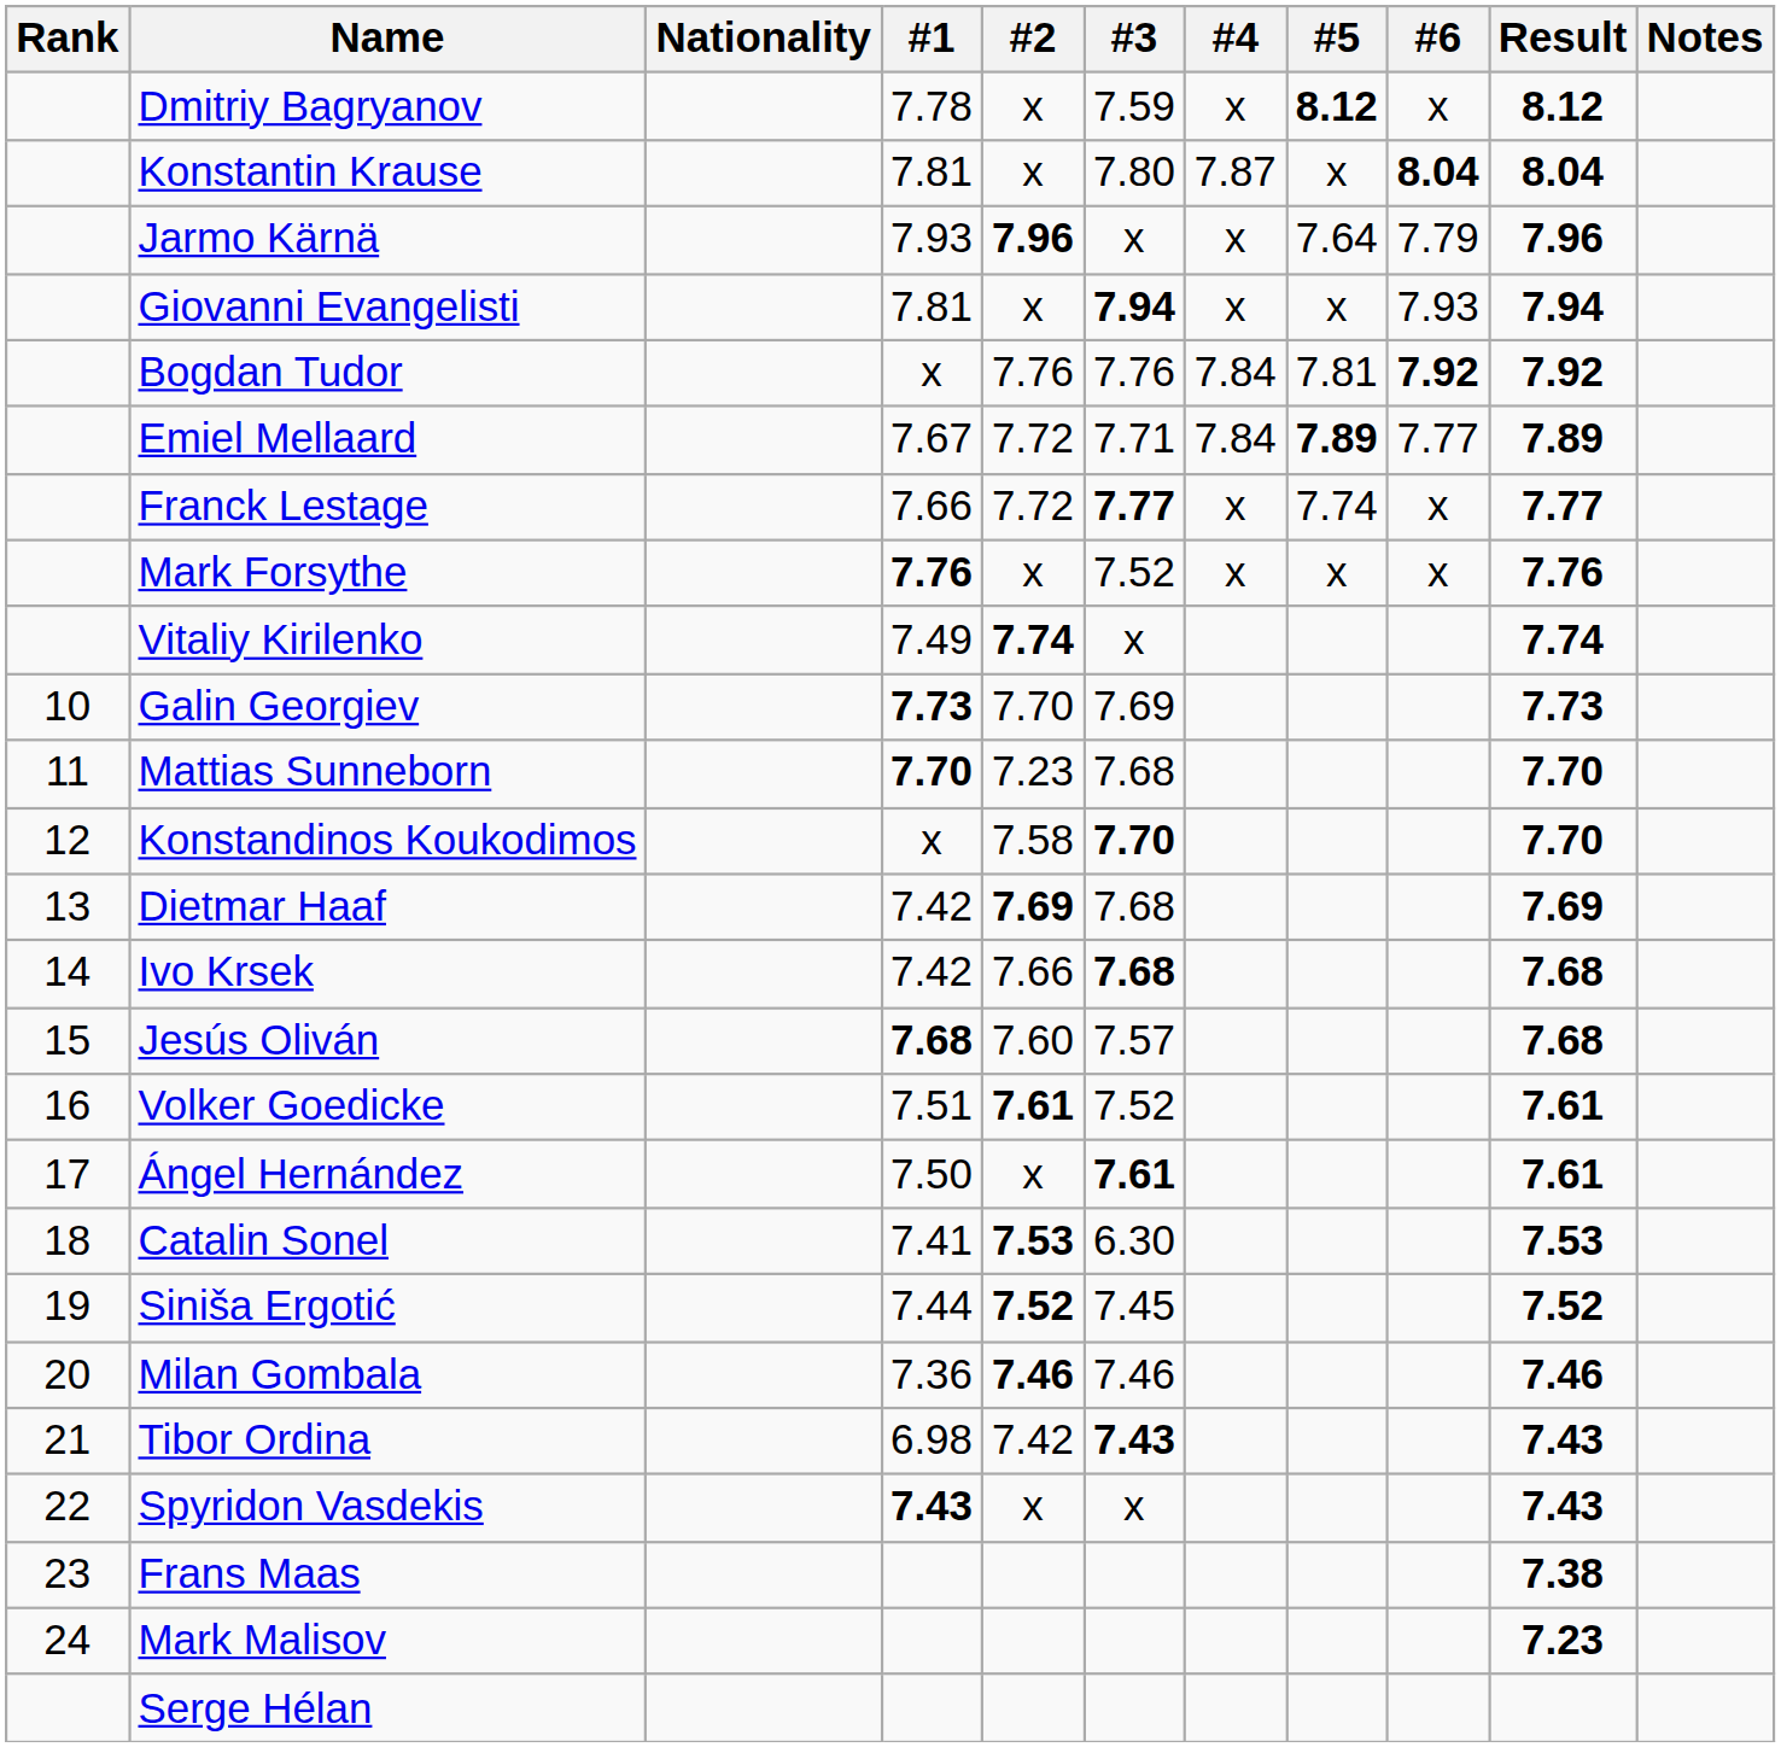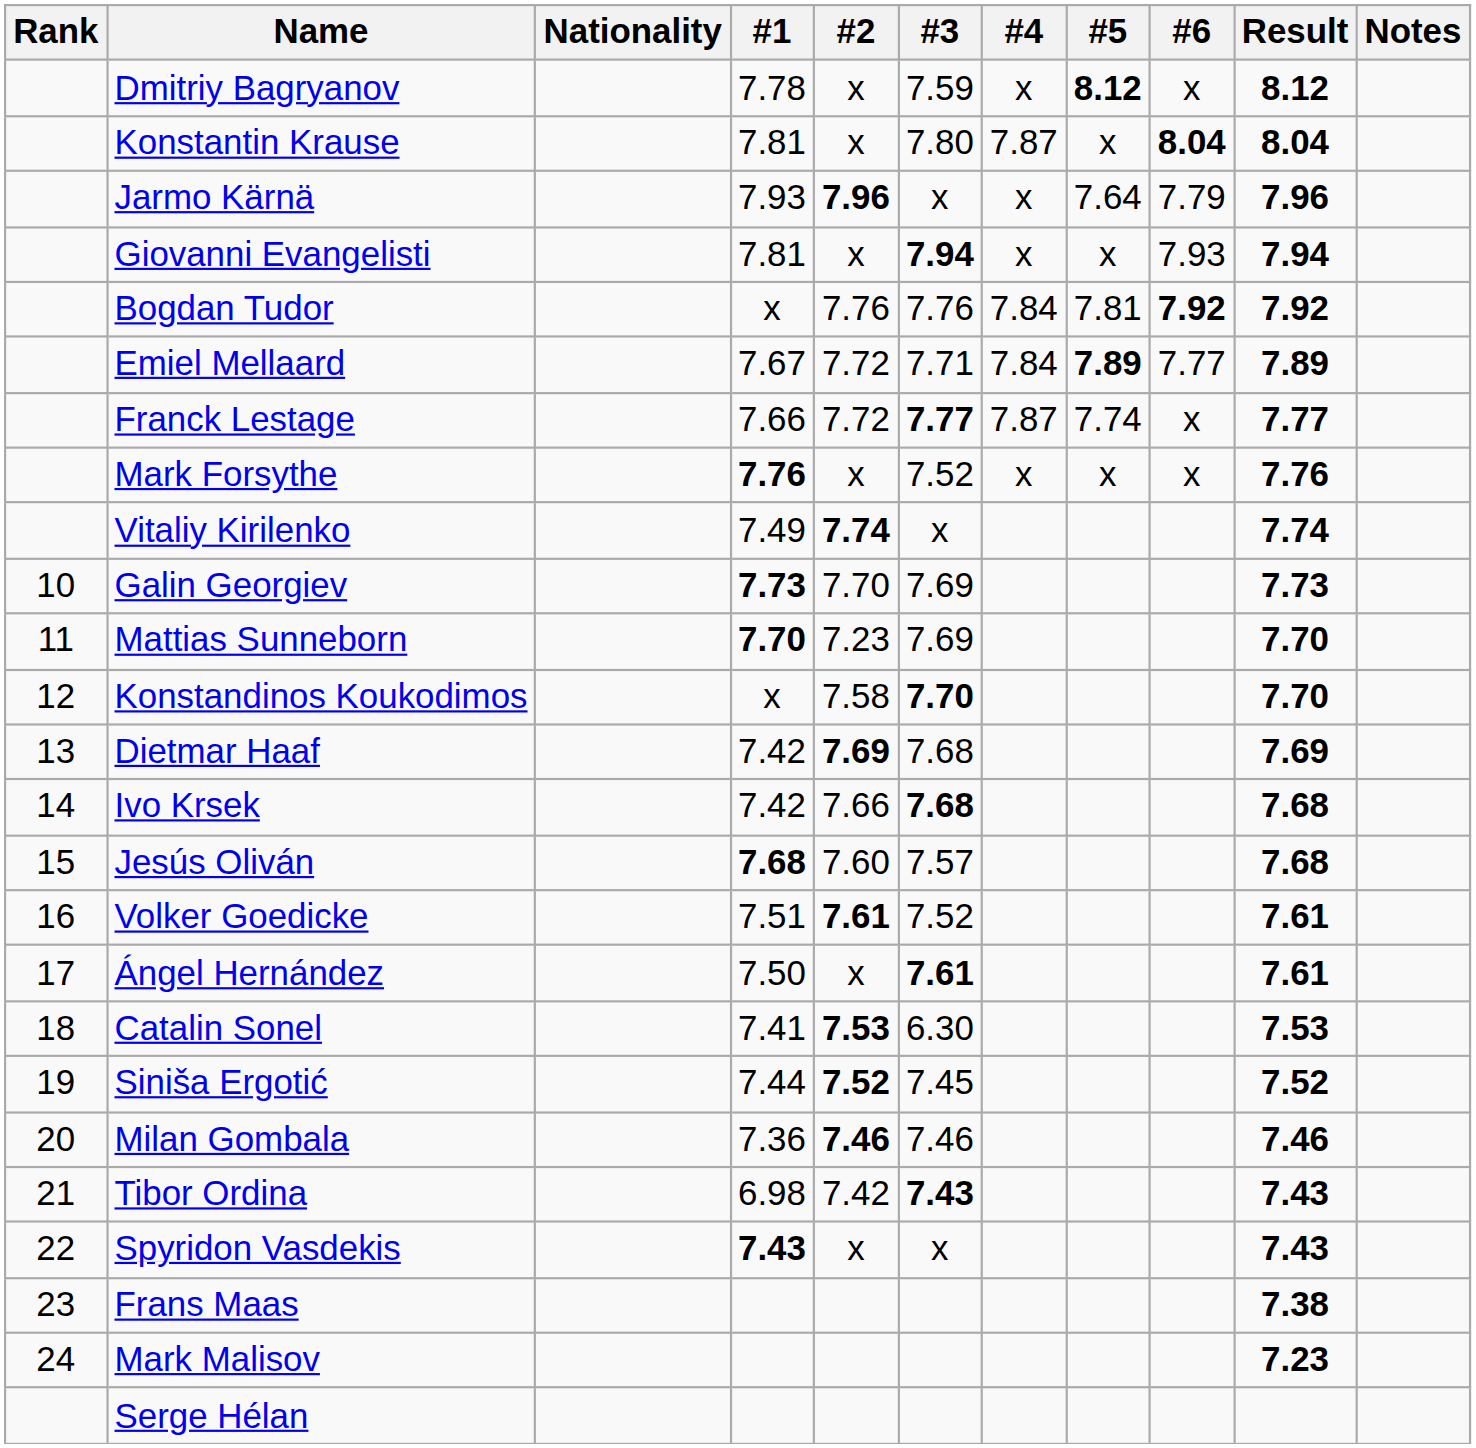 <table class="wikitable sortable" style="text-align:center">
 <tr>
 <th>Rank</th>
 <th>Name</th>
 <th>Nationality</th>
 <th>#1</th>
 <th>#2</th>
 <th>#3</th>
 <th>#4</th>
 <th>#5</th>
 <th>#6</th>
 <th>Result</th>
 <th>Notes</th>
 </tr>
 <tr>
 <td></td>
 <td align="left"><a href='#'>Dmitriy Bagryanov</a></td>
 <td align=left></td>
 <td>7.78</td>
 <td>x</td>
 <td>7.59</td>
 <td>x</td>
 <td><strong>8.12</strong></td>
 <td>x</td>
 <td><strong>8.12</strong></td>
 <td></td>
 </tr>
 <tr>
 <td></td>
 <td align="left"><a href='#'>Konstantin Krause</a></td>
 <td align=left></td>
 <td>7.81</td>
 <td>x</td>
 <td>7.80</td>
 <td>7.87</td>
 <td>x</td>
 <td><strong>8.04</strong></td>
 <td><strong>8.04</strong></td>
 <td></td>
 </tr>
 <tr>
 <td></td>
 <td align="left"><a href='#'>Jarmo Kärnä</a></td>
 <td align=left></td>
 <td>7.93</td>
 <td><strong>7.96</strong></td>
 <td>x</td>
 <td>x</td>
 <td>7.64</td>
 <td>7.79</td>
 <td><strong>7.96</strong></td>
 <td></td>
 </tr>
 <tr>
 <td></td>
 <td align="left"><a href='#'>Giovanni Evangelisti</a></td>
 <td align=left></td>
 <td>7.81</td>
 <td>x</td>
 <td><strong>7.94</strong></td>
 <td>x</td>
 <td>x</td>
 <td>7.93</td>
 <td><strong>7.94</strong></td>
 <td></td>
 </tr>
 <tr>
 <td></td>
 <td align="left"><a href='#'>Bogdan Tudor</a></td>
 <td align=left></td>
 <td>x</td>
 <td>7.76</td>
 <td>7.76</td>
 <td>7.84</td>
 <td>7.81</td>
 <td><strong>7.92</strong></td>
 <td><strong>7.92</strong></td>
 <td></td>
 </tr>
 <tr>
 <td></td>
 <td align="left"><a href='#'>Emiel Mellaard</a></td>
 <td align=left></td>
 <td>7.67</td>
 <td>7.72</td>
 <td>7.71</td>
 <td>7.84</td>
 <td><strong>7.89</strong></td>
 <td>7.77</td>
 <td><strong>7.89</strong></td>
 <td></td>
 </tr>
 <tr>
 <td></td>
 <td align="left"><a href='#'>Franck Lestage</a></td>
 <td align=left></td>
 <td>7.66</td>
 <td>7.72</td>
 <td><strong>7.77</strong></td>
-<td>x</td>
+<td>7.87</td>
 <td>7.74</td>
 <td>x</td>
 <td><strong>7.77</strong></td>
 <td></td>
 </tr>
 <tr>
 <td></td>
 <td align="left"><a href='#'>Mark Forsythe</a></td>
 <td align=left></td>
 <td><strong>7.76</strong></td>
 <td>x</td>
 <td>7.52</td>
 <td>x</td>
 <td>x</td>
 <td>x</td>
 <td><strong>7.76</strong></td>
 <td></td>
 </tr>
 <tr>
 <td></td>
 <td align="left"><a href='#'>Vitaliy Kirilenko</a></td>
 <td align=left></td>
 <td>7.49</td>
 <td><strong>7.74</strong></td>
 <td>x</td>
 <td></td>
 <td></td>
 <td></td>
 <td><strong>7.74</strong></td>
 <td></td>
 </tr>
 <tr>
 <td>10</td>
 <td align="left"><a href='#'>Galin Georgiev</a></td>
 <td align=left></td>
 <td><strong>7.73</strong></td>
 <td>7.70</td>
 <td>7.69</td>
 <td></td>
 <td></td>
 <td></td>
 <td><strong>7.73</strong></td>
 <td></td>
 </tr>
 <tr>
 <td>11</td>
 <td align="left"><a href='#'>Mattias Sunneborn</a></td>
 <td align=left></td>
 <td><strong>7.70</strong></td>
 <td>7.23</td>
-<td>7.68</td>
+<td>7.69</td>
 <td></td>
 <td></td>
 <td></td>
 <td><strong>7.70</strong></td>
 <td></td>
 </tr>
 <tr>
 <td>12</td>
 <td align="left"><a href='#'>Konstandinos Koukodimos</a></td>
 <td align=left></td>
 <td>x</td>
 <td>7.58</td>
 <td><strong>7.70</strong></td>
 <td></td>
 <td></td>
 <td></td>
 <td><strong>7.70</strong></td>
 <td></td>
 </tr>
 <tr>
 <td>13</td>
 <td align="left"><a href='#'>Dietmar Haaf</a></td>
 <td align=left></td>
 <td>7.42</td>
 <td><strong>7.69</strong></td>
 <td>7.68</td>
 <td></td>
 <td></td>
 <td></td>
 <td><strong>7.69</strong></td>
 <td></td>
 </tr>
 <tr>
 <td>14</td>
 <td align="left"><a href='#'>Ivo Krsek</a></td>
 <td align=left></td>
 <td>7.42</td>
 <td>7.66</td>
 <td><strong>7.68</strong></td>
 <td></td>
 <td></td>
 <td></td>
 <td><strong>7.68</strong></td>
 <td></td>
 </tr>
 <tr>
 <td>15</td>
 <td align="left"><a href='#'>Jesús Oliván</a></td>
 <td align=left></td>
 <td><strong>7.68</strong></td>
 <td>7.60</td>
 <td>7.57</td>
 <td></td>
 <td></td>
 <td></td>
 <td><strong>7.68</strong></td>
 <td></td>
 </tr>
 <tr>
 <td>16</td>
 <td align="left"><a href='#'>Volker Goedicke</a></td>
 <td align=left></td>
 <td>7.51</td>
 <td><strong>7.61</strong></td>
 <td>7.52</td>
 <td></td>
 <td></td>
 <td></td>
 <td><strong>7.61</strong></td>
 <td></td>
 </tr>
 <tr>
 <td>17</td>
 <td align="left"><a href='#'>Ángel Hernández</a></td>
 <td align=left></td>
 <td>7.50</td>
 <td>x</td>
 <td><strong>7.61</strong></td>
 <td></td>
 <td></td>
 <td></td>
 <td><strong>7.61</strong></td>
 <td></td>
 </tr>
 <tr>
 <td>18</td>
 <td align="left"><a href='#'>Catalin Sonel</a></td>
 <td align=left></td>
 <td>7.41</td>
 <td><strong>7.53</strong></td>
 <td>6.30</td>
 <td></td>
 <td></td>
 <td></td>
 <td><strong>7.53</strong></td>
 <td></td>
 </tr>
 <tr>
 <td>19</td>
 <td align="left"><a href='#'>Siniša Ergotić</a></td>
 <td align=left></td>
 <td>7.44</td>
 <td><strong>7.52</strong></td>
 <td>7.45</td>
 <td></td>
 <td></td>
 <td></td>
 <td><strong>7.52</strong></td>
 <td></td>
 </tr>
 <tr>
 <td>20</td>
 <td align="left"><a href='#'>Milan Gombala</a></td>
 <td align=left></td>
 <td>7.36</td>
 <td><strong>7.46</strong></td>
 <td>7.46</td>
 <td></td>
 <td></td>
 <td></td>
 <td><strong>7.46</strong></td>
 <td></td>
 </tr>
 <tr>
 <td>21</td>
 <td align="left"><a href='#'>Tibor Ordina</a></td>
 <td align=left></td>
 <td>6.98</td>
 <td>7.42</td>
 <td><strong>7.43</strong></td>
 <td></td>
 <td></td>
 <td></td>
 <td><strong>7.43</strong></td>
 <td></td>
 </tr>
 <tr>
 <td>22</td>
 <td align="left"><a href='#'>Spyridon Vasdekis</a></td>
 <td align=left></td>
 <td><strong>7.43</strong></td>
 <td>x</td>
 <td>x</td>
 <td></td>
 <td></td>
 <td></td>
 <td><strong>7.43</strong></td>
 <td></td>
 </tr>
 <tr>
 <td>23</td>
 <td align="left"><a href='#'>Frans Maas</a></td>
 <td align=left></td>
 <td></td>
 <td></td>
 <td></td>
 <td></td>
 <td></td>
 <td></td>
 <td><strong>7.38</strong></td>
 <td></td>
 </tr>
 <tr>
 <td>24</td>
 <td align="left"><a href='#'>Mark Malisov</a></td>
 <td align=left></td>
 <td></td>
 <td></td>
 <td></td>
 <td></td>
 <td></td>
 <td></td>
 <td><strong>7.23</strong></td>
 <td></td>
 </tr>
 <tr>
 <td></td>
 <td align="left"><a href='#'>Serge Hélan</a></td>
 <td align=left></td>
 <td></td>
 <td></td>
 <td></td>
 <td></td>
 <td></td>
 <td></td>
 <td><strong></strong></td>
 <td></td>
 </tr>
 </table>
